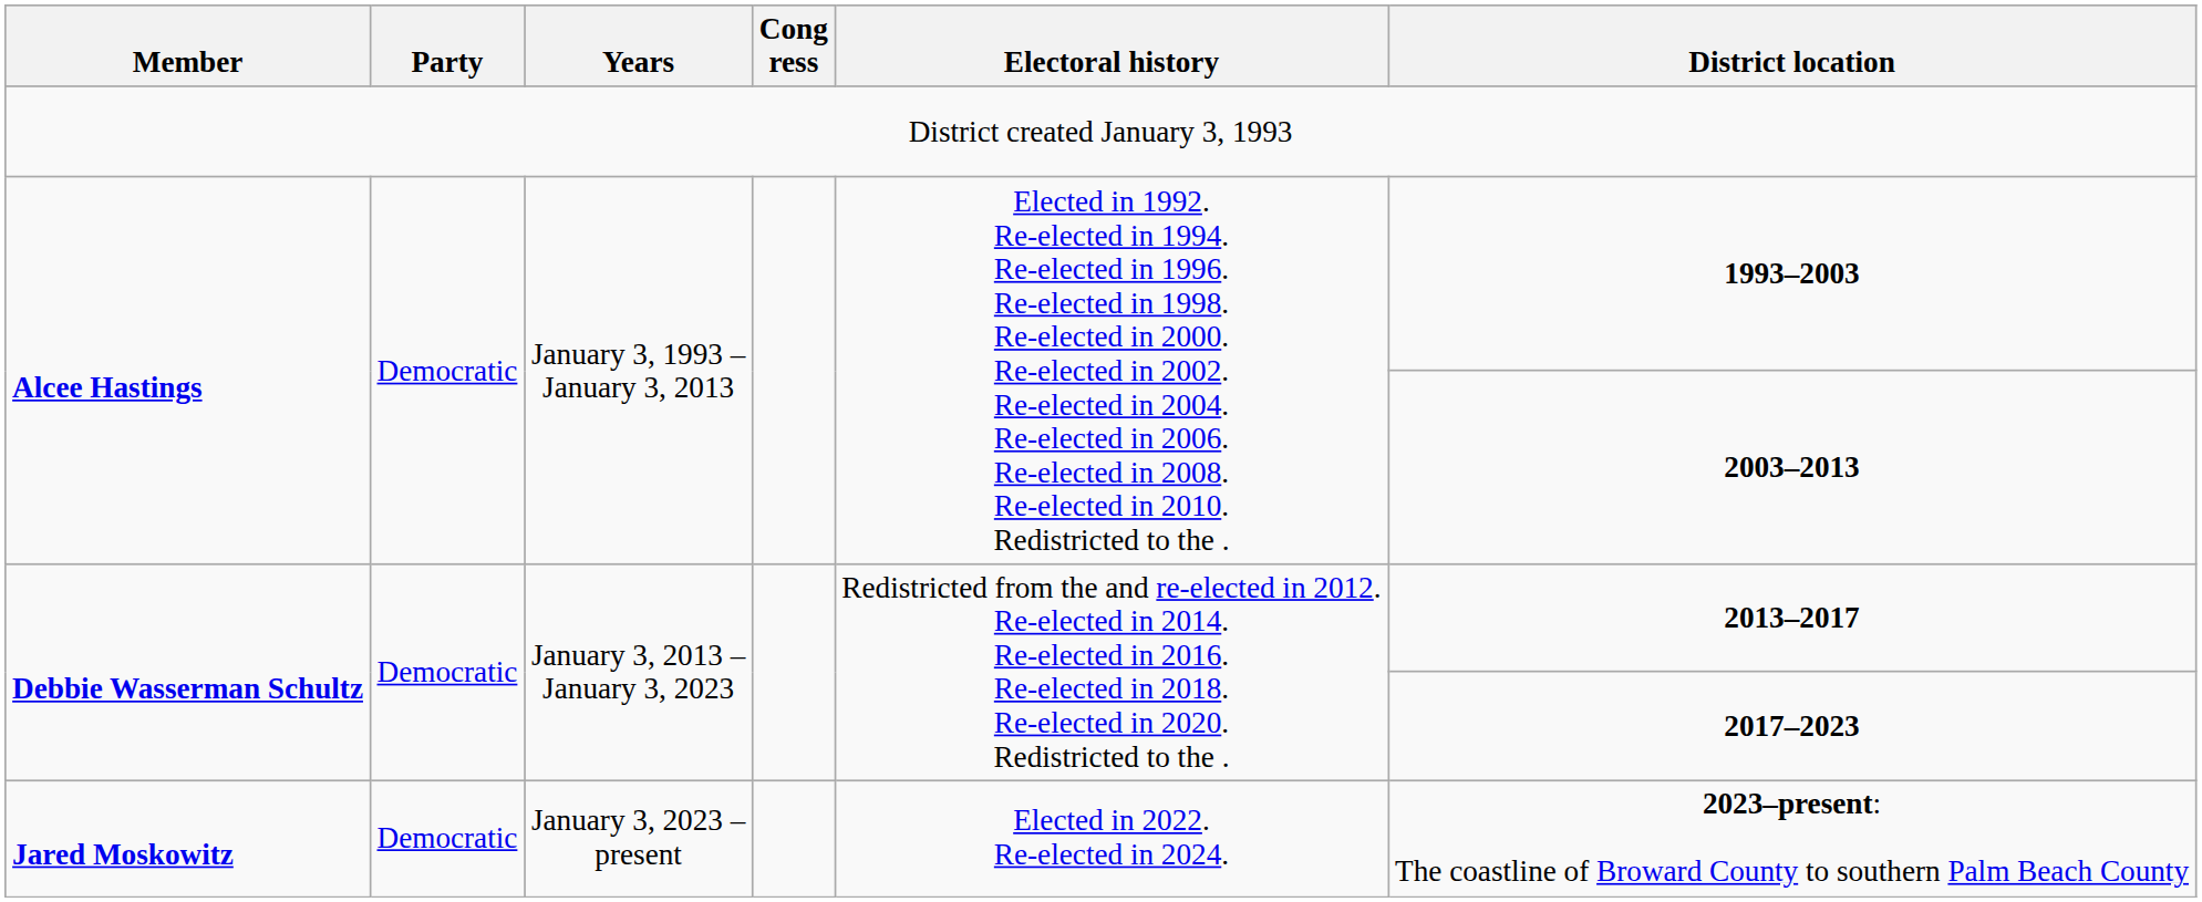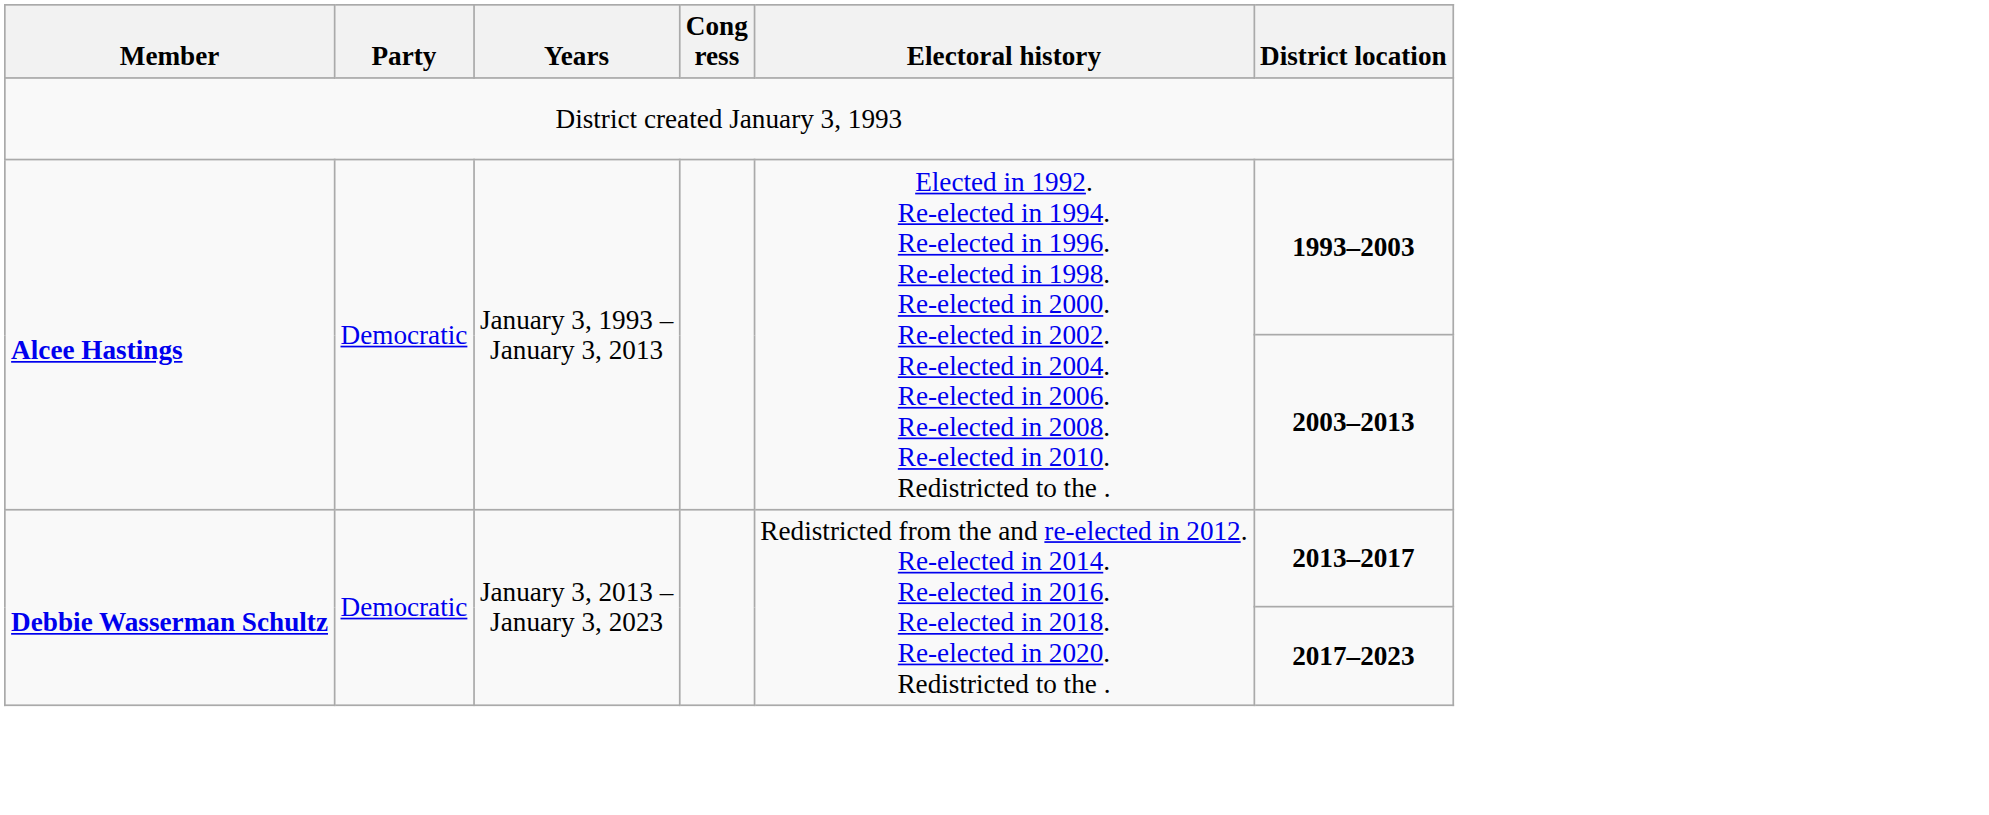 <table class=wikitable style="text-align:center">
 <tr valign=bottom>
 <th>Member</th>
 <th>Party</th>
 <th>Years</th>
 <th>Cong<br>ress</th>
 <th>Electoral history</th>
 <th>District location</th>
 </tr>
 <tr style="height:3em">
 <td colspan=6>District created January 3, 1993</td>
 </tr>
 <tr style="height:3em">
 <td rowspan=2 align=left><br><strong><a href='#'>Alcee Hastings</a></strong><br></td>
 <td rowspan=2 ><a href='#'>Democratic</a></td>
 <td rowspan=2 nowrap>January 3, 1993 –<br>January 3, 2013</td>
 <td rowspan=2></td>
 <td rowspan=2><a href='#'>Elected in 1992</a>.<br><a href='#'>Re-elected in 1994</a>.<br><a href='#'>Re-elected in 1996</a>.<br><a href='#'>Re-elected in 1998</a>.<br><a href='#'>Re-elected in 2000</a>.<br><a href='#'>Re-elected in 2002</a>.<br><a href='#'>Re-elected in 2004</a>.<br><a href='#'>Re-elected in 2006</a>.<br><a href='#'>Re-elected in 2008</a>.<br><a href='#'>Re-elected in 2010</a>.<br>Redistricted to the .</td>
 <td><strong>1993–2003</strong><br></td>
 </tr>
 <tr style="height:3em">
 <td><strong>2003–2013</strong><br></td>
 </tr>
 <tr style="height:3em">
 <td rowspan=2 align=left><br><strong><a href='#'>Debbie Wasserman Schultz</a></strong><br></td>
 <td rowspan=2 ><a href='#'>Democratic</a></td>
 <td rowspan=2 nowrap>January 3, 2013 –<br>January 3, 2023</td>
 <td rowspan=2></td>
 <td rowspan=2>Redistricted from the  and <a href='#'>re-elected in 2012</a>.<br><a href='#'>Re-elected in 2014</a>.<br><a href='#'>Re-elected in 2016</a>.<br><a href='#'>Re-elected in 2018</a>.<br><a href='#'>Re-elected in 2020</a>.<br>Redistricted to the .</td>
 <td><strong>2013–2017</strong><br></td>
 </tr>
 <tr style="height:3em">
 <td><strong>2017–2023</strong><br></td>
 </tr>
-<tr style="height:3em">
-<td align=left><br><strong><a href='#'>Jared Moskowitz</a></strong><br></td>
-<td><a href='#'>Democratic</a></td>
-<td nowrap>January 3, 2023 –<br>present</td>
-<td></td>
-<td><a href='#'>Elected in 2022</a>.<br><a href='#'>Re-elected in 2024</a>.</td>
-<td><strong>2023–present</strong>:<br><br>The coastline of <a href='#'>Broward County</a> to southern <a href='#'>Palm Beach County</a></td>
-</tr>
 </table>
